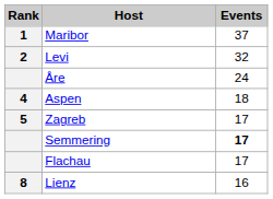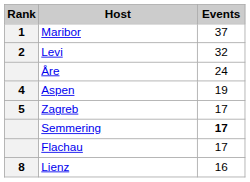 <table class="wikitable plainrowheaders" style="background:#fff; font-size:86%; line-height:16px; border:grey solid 1px; border-collapse:collapse">
 <tr>
 <th style="background-color: #ccc;" width="30">Rank</th>
 <th style="background-color: #ccc;" width="180">Host</th>
 <th style="background:#ccc; width:20%">Events</th>
 </tr>
 <tr>
 <th>1</th>
 <td align=left> <a href='#'>Maribor</a></td>
 <td align=center>37</td>
 </tr>
 <tr>
 <th>2</th>
 <td align=left> <a href='#'>Levi</a></td>
 <td align=center>32</td>
 </tr>
 <tr>
 <th></th>
 <td align=left> <a href='#'>Åre</a></td>
 <td align=center>24</td>
 </tr>
 <tr>
 <th>4</th>
 <td align=left> <a href='#'>Aspen</a></td>
-<td align=center>18</td>
+<td align=center>19</td>
 </tr>
 <tr>
 <th>5</th>
 <td align=left> <a href='#'>Zagreb</a></td>
 <td align=center>17</td>
 </tr>
 <tr>
 <th></th>
 <td align=left> <a href='#'>Semmering</a></td>
 <td align=center><strong>17</strong></td>
 </tr>
 <tr>
 <th></th>
 <td align=left> <a href='#'>Flachau</a></td>
 <td align=center>17</td>
 </tr>
 <tr>
 <th>8</th>
 <td align=left> <a href='#'>Lienz</a></td>
 <td align=center>16</td>
 </tr>
 </table>
